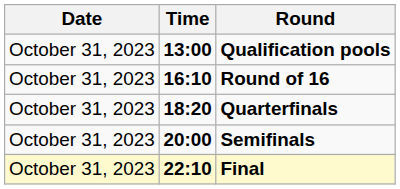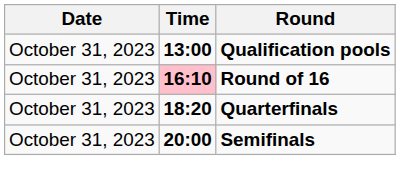 <table class="wikitable">
 <tr>
 <th>Date</th>
 <th>Time</th>
 <th>Round</th>
 </tr>
 <tr>
 <td>October 31, 2023</td>
 <td><strong>13:00</strong></td>
 <td><strong>Qualification pools</strong></td>
 </tr>
 <tr>
 <td>October 31, 2023</td>
-<td><strong>16:10</strong></td>
+<td style="background: pink;"><strong>16:10</strong></td>
 <td><strong>Round of 16</strong></td>
 </tr>
 <tr>
 <td>October 31, 2023</td>
 <td><strong>18:20</strong></td>
 <td><strong>Quarterfinals</strong></td>
 </tr>
 <tr>
 <td>October 31, 2023</td>
 <td><strong>20:00</strong></td>
 <td><strong>Semifinals</strong></td>
 </tr>
-<tr style=background:lemonchiffon>
-<td>October 31, 2023</td>
-<td><strong>22:10</strong></td>
-<td><strong>Final</strong></td>
-</tr>
 </table>
